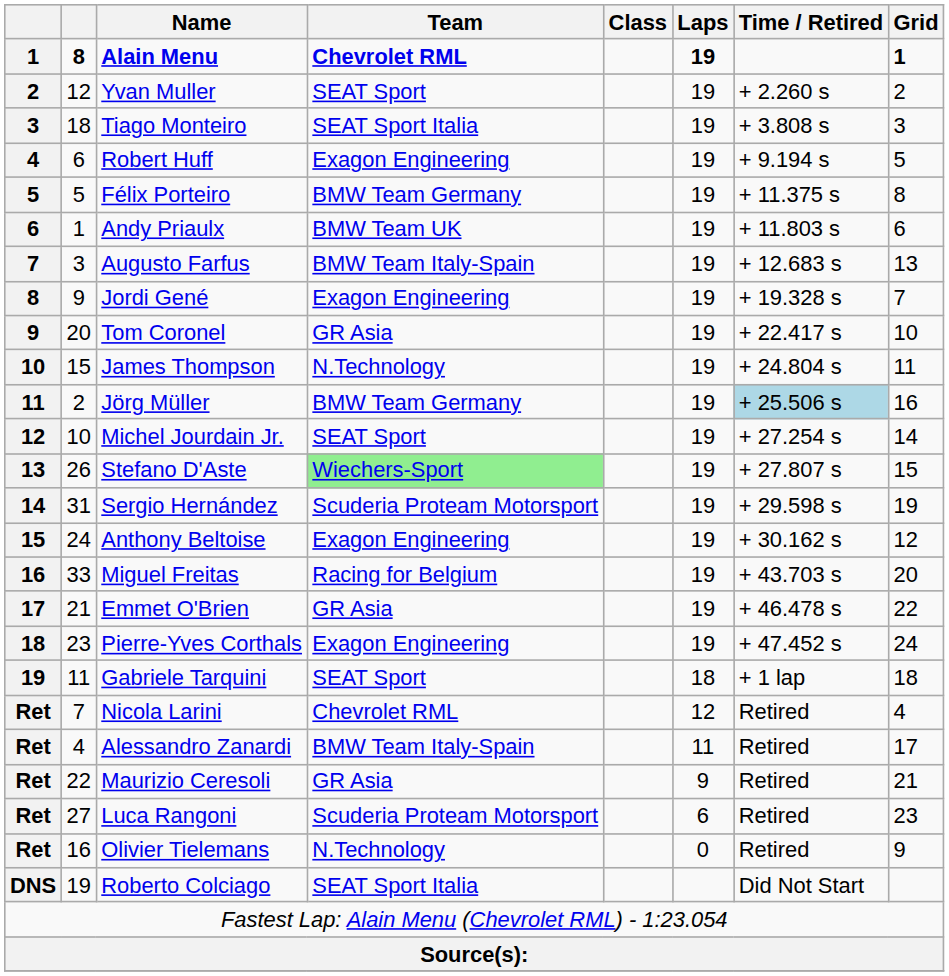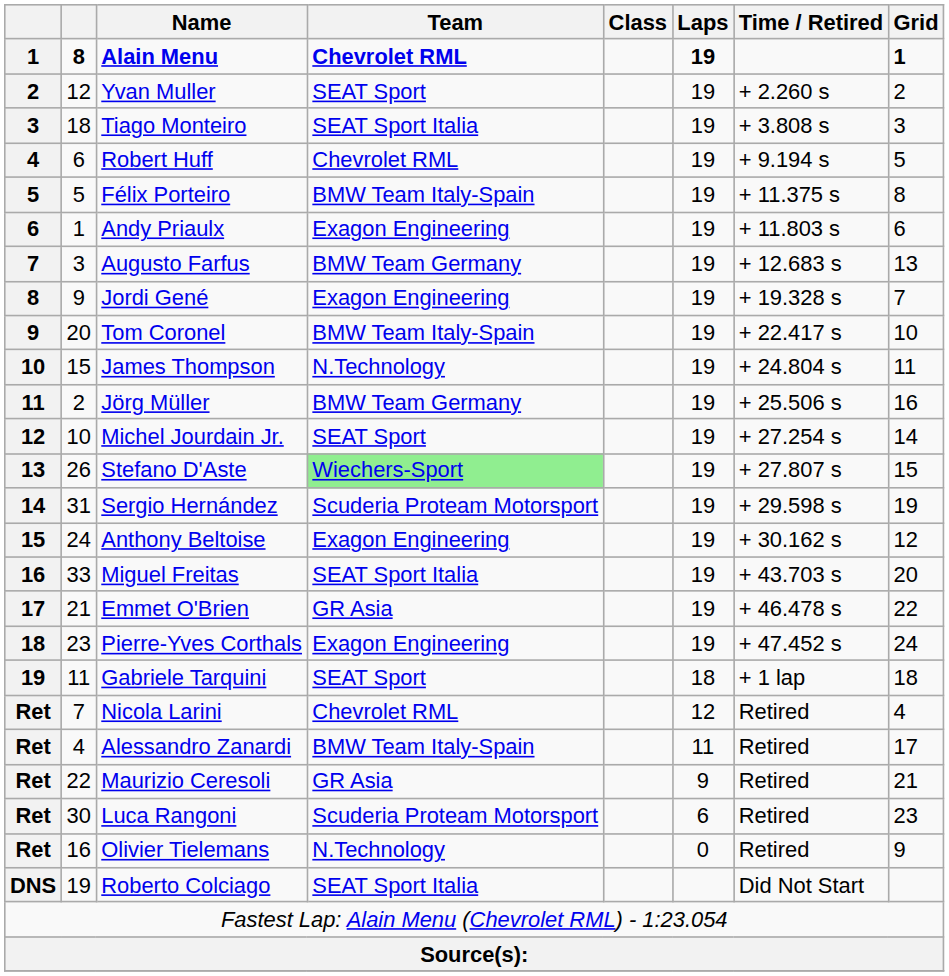 <table class="wikitable" style="font-size: 85%;">
 <tr>
 <th></th>
 <th></th>
 <th>Name</th>
 <th>Team</th>
 <th>Class</th>
 <th>Laps</th>
 <th>Time / Retired</th>
 <th>Grid</th>
 </tr>
 <tr>
 <th>1</th>
 <td align="center"><strong>8</strong></td>
 <td> <strong><a href='#'>Alain Menu</a></strong></td>
 <td><strong><a href='#'>Chevrolet RML</a></strong></td>
 <td></td>
 <td align="center"><strong>19</strong></td>
 <td></td>
 <td><strong>1</strong></td>
 </tr>
 <tr>
 <th>2</th>
 <td align="center">12</td>
 <td> <a href='#'>Yvan Muller</a></td>
 <td><a href='#'>SEAT Sport</a></td>
 <td></td>
 <td align="center">19</td>
 <td>+ 2.260 s</td>
 <td>2</td>
 </tr>
 <tr>
 <th>3</th>
 <td align="center">18</td>
 <td> <a href='#'>Tiago Monteiro</a></td>
 <td><a href='#'>SEAT Sport Italia</a></td>
 <td></td>
 <td align="center">19</td>
 <td>+ 3.808 s</td>
 <td>3</td>
 </tr>
 <tr>
 <th>4</th>
 <td align="center">6</td>
 <td> <a href='#'>Robert Huff</a></td>
-<td><a href='#'>Exagon Engineering</a></td>
+<td><a href='#'>Chevrolet RML</a></td>
 <td></td>
 <td align="center">19</td>
 <td>+ 9.194 s</td>
 <td>5</td>
 </tr>
 <tr>
 <th>5</th>
 <td align="center">5</td>
 <td> <a href='#'>Félix Porteiro</a></td>
-<td><a href='#'>BMW Team Germany</a></td>
+<td><a href='#'>BMW Team Italy-Spain</a></td>
 <td></td>
 <td align="center">19</td>
 <td>+ 11.375 s</td>
 <td>8</td>
 </tr>
 <tr>
 <th>6</th>
 <td align="center">1</td>
 <td> <a href='#'>Andy Priaulx</a></td>
-<td><a href='#'>BMW Team UK</a></td>
+<td><a href='#'>Exagon Engineering</a></td>
 <td></td>
 <td align="center">19</td>
 <td>+ 11.803 s</td>
 <td>6</td>
 </tr>
 <tr>
 <th>7</th>
 <td align="center">3</td>
 <td> <a href='#'>Augusto Farfus</a></td>
-<td><a href='#'>BMW Team Italy-Spain</a></td>
+<td><a href='#'>BMW Team Germany</a></td>
 <td></td>
 <td align="center">19</td>
 <td>+ 12.683 s</td>
 <td>13</td>
 </tr>
 <tr>
 <th>8</th>
 <td align="center">9</td>
 <td> <a href='#'>Jordi Gené</a></td>
 <td><a href='#'>Exagon Engineering</a></td>
 <td></td>
 <td align="center">19</td>
 <td>+ 19.328 s</td>
 <td>7</td>
 </tr>
 <tr>
 <th>9</th>
 <td align="center">20</td>
 <td> <a href='#'>Tom Coronel</a></td>
-<td><a href='#'>GR Asia</a></td>
+<td><a href='#'>BMW Team Italy-Spain</a></td>
 <td></td>
 <td align="center">19</td>
 <td>+ 22.417 s</td>
 <td>10</td>
 </tr>
 <tr>
 <th>10</th>
 <td align="center">15</td>
 <td> <a href='#'>James Thompson</a></td>
 <td><a href='#'>N.Technology</a></td>
 <td></td>
 <td align="center">19</td>
 <td>+ 24.804 s</td>
 <td>11</td>
 </tr>
 <tr>
 <th>11</th>
 <td align="center">2</td>
 <td> <a href='#'>Jörg Müller</a></td>
 <td><a href='#'>BMW Team Germany</a></td>
 <td></td>
 <td align="center">19</td>
-<td style="background: lightblue;">+ 25.506 s</td>
+<td>+ 25.506 s</td>
 <td>16</td>
 </tr>
 <tr>
 <th>12</th>
 <td align="center">10</td>
 <td> <a href='#'>Michel Jourdain Jr.</a></td>
 <td><a href='#'>SEAT Sport</a></td>
 <td></td>
 <td align="center">19</td>
 <td>+ 27.254 s</td>
 <td>14</td>
 </tr>
 <tr>
 <th>13</th>
 <td align="center">26</td>
 <td> <a href='#'>Stefano D'Aste</a></td>
 <td style="background: lightgreen;"><a href='#'>Wiechers-Sport</a></td>
 <td align="center"></td>
 <td align="center">19</td>
 <td>+ 27.807 s</td>
 <td>15</td>
 </tr>
 <tr>
 <th>14</th>
 <td align="center">31</td>
 <td> <a href='#'>Sergio Hernández</a></td>
 <td><a href='#'>Scuderia Proteam Motorsport</a></td>
 <td align="center"></td>
 <td align="center">19</td>
 <td>+ 29.598 s</td>
 <td>19</td>
 </tr>
 <tr>
 <th>15</th>
 <td align="center">24</td>
 <td> <a href='#'>Anthony Beltoise</a></td>
 <td><a href='#'>Exagon Engineering</a></td>
 <td align="center"></td>
 <td align="center">19</td>
 <td>+ 30.162 s</td>
 <td>12</td>
 </tr>
 <tr>
 <th>16</th>
 <td align="center">33</td>
 <td> <a href='#'>Miguel Freitas</a></td>
-<td><a href='#'>Racing for Belgium</a></td>
+<td><a href='#'>SEAT Sport Italia</a></td>
 <td align="center"></td>
 <td align="center">19</td>
 <td>+ 43.703 s</td>
 <td>20</td>
 </tr>
 <tr>
 <th>17</th>
 <td align="center">21</td>
 <td> <a href='#'>Emmet O'Brien</a></td>
 <td><a href='#'>GR Asia</a></td>
 <td align="center"></td>
 <td align="center">19</td>
 <td>+ 46.478 s</td>
 <td>22</td>
 </tr>
 <tr>
 <th>18</th>
 <td align="center">23</td>
 <td> <a href='#'>Pierre-Yves Corthals</a></td>
 <td><a href='#'>Exagon Engineering</a></td>
 <td align="center"></td>
 <td align="center">19</td>
 <td>+ 47.452 s</td>
 <td>24</td>
 </tr>
 <tr>
 <th>19</th>
 <td align="center">11</td>
 <td> <a href='#'>Gabriele Tarquini</a></td>
 <td><a href='#'>SEAT Sport</a></td>
 <td></td>
 <td align="center">18</td>
 <td>+ 1 lap</td>
 <td>18</td>
 </tr>
 <tr>
 <th>Ret</th>
 <td align="center">7</td>
 <td> <a href='#'>Nicola Larini</a></td>
 <td><a href='#'>Chevrolet RML</a></td>
 <td></td>
 <td align="center">12</td>
 <td>Retired</td>
 <td>4</td>
 </tr>
 <tr>
 <th>Ret</th>
 <td align="center">4</td>
 <td> <a href='#'>Alessandro Zanardi</a></td>
 <td><a href='#'>BMW Team Italy-Spain</a></td>
 <td></td>
 <td align="center">11</td>
 <td>Retired</td>
 <td>17</td>
 </tr>
 <tr>
 <th>Ret</th>
 <td align="center">22</td>
 <td> <a href='#'>Maurizio Ceresoli</a></td>
 <td><a href='#'>GR Asia</a></td>
 <td align="center"></td>
 <td align="center">9</td>
 <td>Retired</td>
 <td>21</td>
 </tr>
 <tr>
 <th>Ret</th>
-<td align="center">27</td>
+<td align="center">30</td>
 <td> <a href='#'>Luca Rangoni</a></td>
 <td><a href='#'>Scuderia Proteam Motorsport</a></td>
 <td align="center"></td>
 <td align="center">6</td>
 <td>Retired</td>
 <td>23</td>
 </tr>
 <tr>
 <th>Ret</th>
 <td align="center">16</td>
 <td> <a href='#'>Olivier Tielemans</a></td>
 <td><a href='#'>N.Technology</a></td>
 <td></td>
 <td align="center">0</td>
 <td>Retired</td>
 <td>9</td>
 </tr>
 <tr>
 <th>DNS</th>
 <td align="center">19</td>
 <td> <a href='#'>Roberto Colciago</a></td>
 <td><a href='#'>SEAT Sport Italia</a></td>
 <td align="center"></td>
 <td></td>
 <td>Did Not Start</td>
 <td></td>
 </tr>
 <tr>
 <td colspan="8" align="center"><em>Fastest Lap: <a href='#'>Alain Menu</a> (<a href='#'>Chevrolet RML</a>) - 1:23.054</em></td>
 </tr>
 <tr>
 <th colspan="8">Source(s): </th>
 </tr>
 <tr>
 </tr>
 </table>
